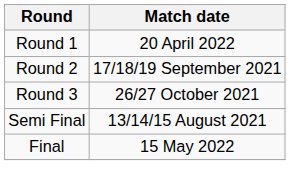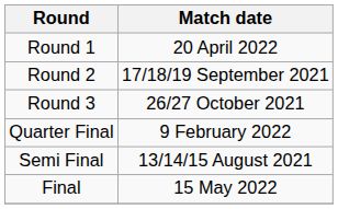 <table class="wikitable" style="text-align:center">
 <tr>
 <th>Round</th>
 <th>Match date</th>
 </tr>
 <tr>
 <td>Round 1</td>
 <td>20 April 2022</td>
 </tr>
 <tr>
 <td>Round 2</td>
 <td>17/18/19 September 2021</td>
 </tr>
 <tr>
 <td>Round 3</td>
 <td>26/27 October 2021</td>
 </tr>
 <tr>
+<td>Quarter Final</td>
+<td>9 February 2022</td>
+</tr>
+<tr>
 <td>Semi Final</td>
 <td>13/14/15 August 2021</td>
 </tr>
 <tr>
 <td>Final</td>
 <td>15 May 2022</td>
 </tr>
 <tr>
 </tr>
 </table>
